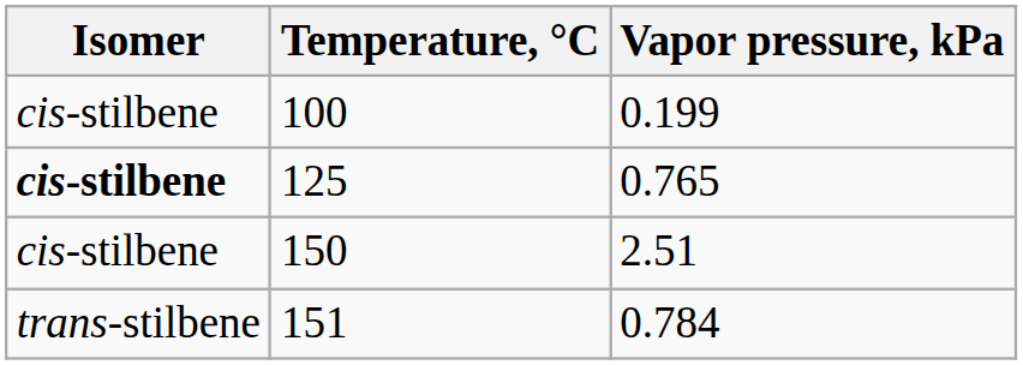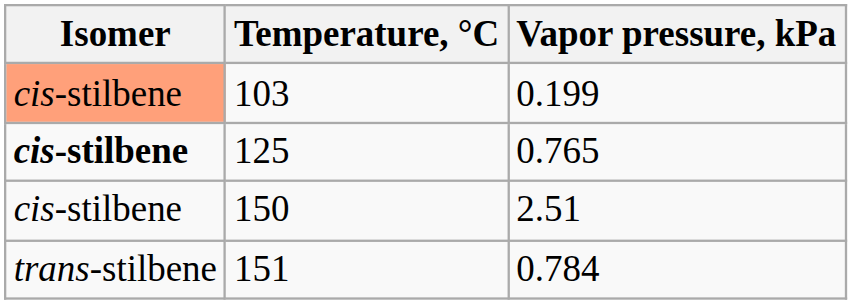 <table class="wikitable">
 <tr>
 <th>Isomer</th>
 <th>Temperature, °C</th>
 <th>Vapor pressure, kPa</th>
 </tr>
 <tr>
-<td><em>cis</em>-stilbene</td>
-<td>100</td>
+<td style="background: lightsalmon;"><em>cis</em>-stilbene</td>
+<td>103</td>
 <td>0.199</td>
 </tr>
 <tr>
 <td><strong><em>cis</em>-stilbene</strong></td>
 <td>125</td>
 <td>0.765</td>
 </tr>
 <tr>
 <td><em>cis</em>-stilbene</td>
 <td>150</td>
 <td>2.51</td>
 </tr>
 <tr>
 <td><em>trans</em>-stilbene</td>
 <td>151</td>
 <td>0.784</td>
 </tr>
 </table>
